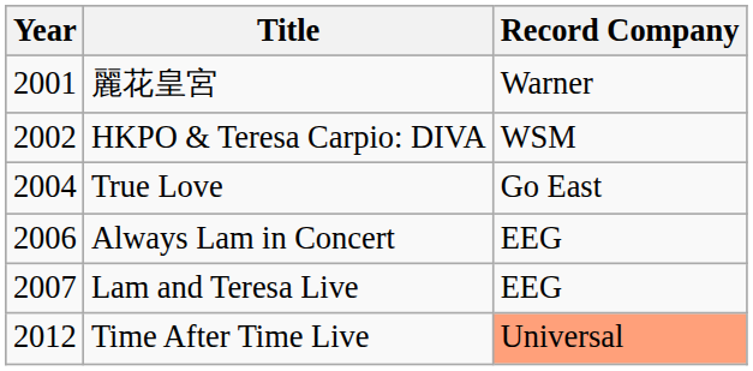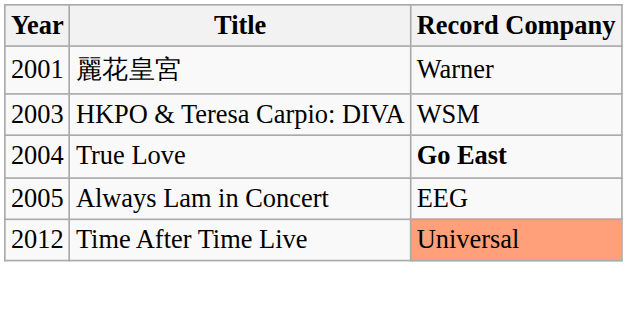 <table class="wikitable">
 <tr>
 <th>Year</th>
 <th>Title</th>
 <th>Record Company</th>
 </tr>
 <tr>
 <td>2001</td>
 <td>麗花皇宮</td>
 <td>Warner</td>
 </tr>
 <tr>
-<td>2002</td>
+<td>2003</td>
 <td>HKPO & Teresa Carpio: DIVA</td>
 <td>WSM</td>
 </tr>
 <tr>
 <td>2004</td>
 <td>True Love</td>
-<td>Go East</td>
+<td><strong>Go East</strong></td>
 </tr>
 <tr>
-<td>2006</td>
+<td>2005</td>
 <td>Always Lam in Concert</td>
-<td>EEG</td>
-</tr>
-<tr>
-<td>2007</td>
-<td>Lam and Teresa Live</td>
 <td>EEG</td>
 </tr>
 <tr>
 <td>2012</td>
 <td>Time After Time Live</td>
 <td style="background: lightsalmon;">Universal</td>
 </tr>
 </table>
